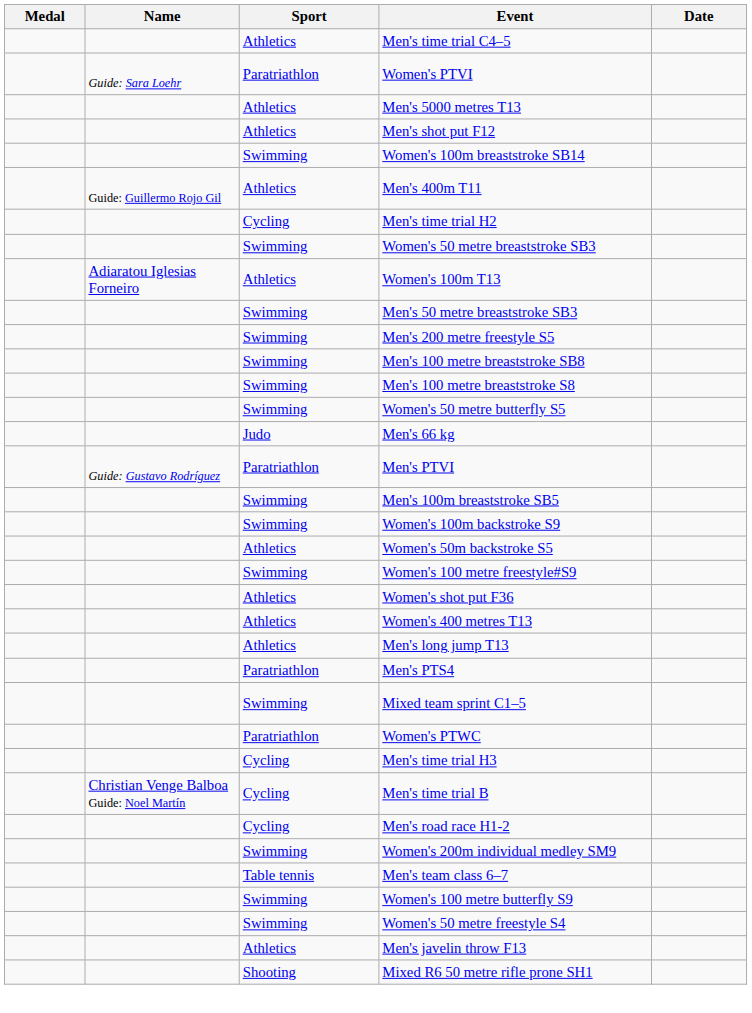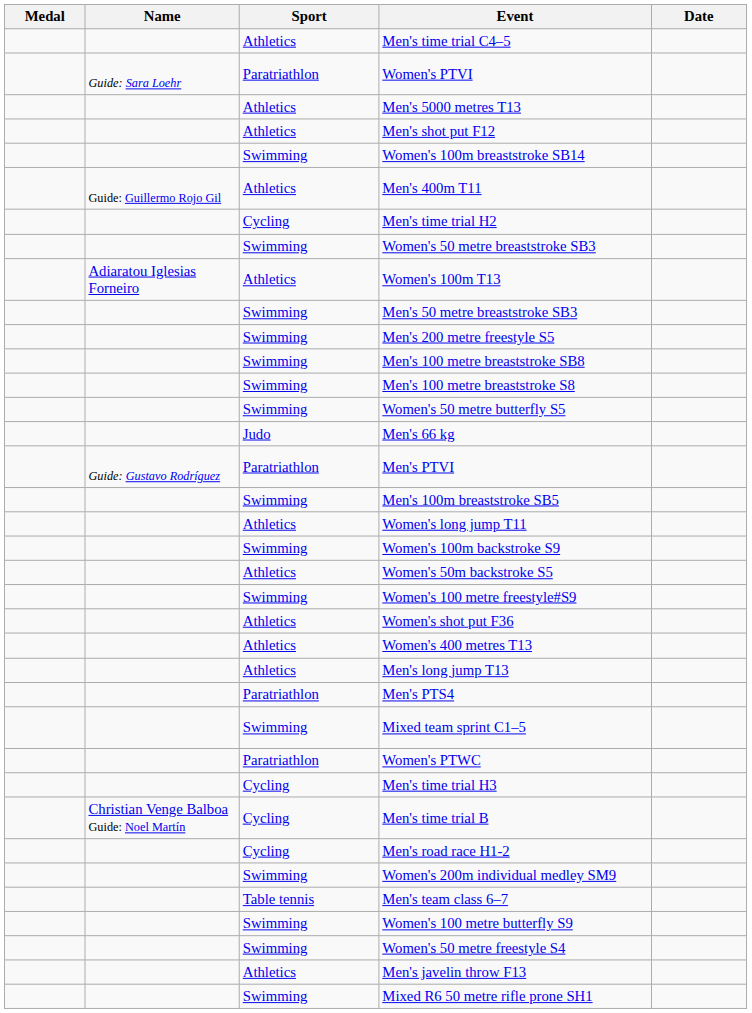 <table class="wikitable sortable" style="font-size:95%">
 <tr>
 <th style="width:5em">Medal</th>
 <th style="width:10em">Name</th>
 <th style="width:9em">Sport</th>
 <th style="width:18em">Event</th>
 <th style="width:6em">Date</th>
 </tr>
 <tr>
 <td></td>
 <td></td>
 <td><a href='#'>Athletics</a></td>
 <td><a href='#'>Men's time trial C4–5</a></td>
 <td></td>
 </tr>
 <tr>
 <td></td>
 <td><br><small><em>Guide: <a href='#'>Sara Loehr</a></em> </small></td>
 <td><a href='#'>Paratriathlon</a></td>
 <td><a href='#'>Women's PTVI</a></td>
 <td></td>
 </tr>
 <tr>
 <td></td>
 <td></td>
 <td><a href='#'>Athletics</a></td>
 <td><a href='#'>Men's 5000 metres T13</a></td>
 <td></td>
 </tr>
 <tr>
 <td></td>
 <td></td>
 <td><a href='#'>Athletics</a></td>
 <td><a href='#'>Men's shot put F12</a></td>
 <td></td>
 </tr>
 <tr>
 <td></td>
 <td></td>
 <td><a href='#'>Swimming</a></td>
 <td><a href='#'>Women's 100m breaststroke SB14</a></td>
 <td></td>
 </tr>
 <tr>
 <td></td>
 <td><br><small>Guide: <a href='#'>Guillermo Rojo Gil</a></small></td>
 <td><a href='#'>Athletics</a></td>
 <td><a href='#'>Men's 400m T11</a></td>
 <td></td>
 </tr>
 <tr>
 <td></td>
 <td></td>
 <td><a href='#'>Cycling</a></td>
 <td><a href='#'>Men's time trial H2</a></td>
 <td></td>
 </tr>
 <tr>
 <td></td>
 <td></td>
 <td><a href='#'>Swimming</a></td>
 <td><a href='#'>Women's 50 metre breaststroke SB3</a></td>
 <td></td>
 </tr>
 <tr>
 <td></td>
 <td><a href='#'>Adiaratou Iglesias Forneiro</a></td>
 <td><a href='#'>Athletics</a></td>
 <td><a href='#'>Women's 100m T13</a></td>
 <td></td>
 </tr>
 <tr>
 <td></td>
 <td></td>
 <td><a href='#'>Swimming</a></td>
 <td><a href='#'>Men's 50 metre breaststroke SB3</a></td>
 <td></td>
 </tr>
 <tr>
 <td></td>
 <td></td>
 <td><a href='#'>Swimming</a></td>
 <td><a href='#'>Men's 200 metre freestyle S5</a></td>
 <td></td>
 </tr>
 <tr>
 <td></td>
 <td></td>
 <td><a href='#'>Swimming</a></td>
 <td><a href='#'>Men's 100 metre breaststroke SB8</a></td>
 <td></td>
 </tr>
 <tr>
 <td></td>
 <td></td>
 <td><a href='#'>Swimming</a></td>
 <td><a href='#'>Men's 100 metre breaststroke S8</a></td>
 <td></td>
 </tr>
 <tr>
 <td></td>
 <td></td>
 <td><a href='#'>Swimming</a></td>
 <td><a href='#'>Women's 50 metre butterfly S5</a></td>
 <td></td>
 </tr>
 <tr>
 <td></td>
 <td></td>
 <td><a href='#'>Judo</a></td>
 <td><a href='#'>Men's 66 kg</a></td>
 <td></td>
 </tr>
 <tr>
 <td></td>
 <td><br><small><em>Guide: <a href='#'>Gustavo Rodríguez</a></em></small></td>
 <td><a href='#'>Paratriathlon</a></td>
 <td><a href='#'>Men's PTVI</a></td>
 <td></td>
 </tr>
 <tr>
 <td></td>
 <td></td>
 <td><a href='#'>Swimming</a></td>
 <td><a href='#'>Men's 100m breaststroke SB5</a></td>
 <td></td>
 </tr>
 <tr>
 <td></td>
 <td></td>
+<td><a href='#'>Athletics</a></td>
+<td><a href='#'>Women's long jump T11</a></td>
+<td></td>
+</tr>
+<tr>
+<td></td>
+<td></td>
 <td><a href='#'>Swimming</a></td>
 <td><a href='#'>Women's 100m backstroke S9</a></td>
 <td></td>
 </tr>
 <tr>
 <td></td>
 <td></td>
 <td><a href='#'>Athletics</a></td>
 <td><a href='#'>Women's 50m backstroke S5</a></td>
 <td></td>
 </tr>
 <tr>
 <td></td>
 <td></td>
 <td><a href='#'>Swimming</a></td>
 <td><a href='#'>Women's 100 metre freestyle#S9</a></td>
 <td></td>
 </tr>
 <tr>
 <td></td>
 <td></td>
 <td><a href='#'>Athletics</a></td>
 <td><a href='#'>Women's shot put F36</a></td>
 <td></td>
 </tr>
 <tr>
 <td></td>
 <td></td>
 <td><a href='#'>Athletics</a></td>
 <td><a href='#'>Women's 400 metres T13</a></td>
 <td></td>
 </tr>
 <tr>
 <td></td>
 <td></td>
 <td><a href='#'>Athletics</a></td>
 <td><a href='#'>Men's long jump T13</a></td>
 <td></td>
 </tr>
 <tr>
 <td></td>
 <td></td>
 <td><a href='#'>Paratriathlon</a></td>
 <td><a href='#'>Men's PTS4</a></td>
 <td></td>
 </tr>
 <tr>
 <td></td>
 <td><br><br></td>
 <td><a href='#'>Swimming</a></td>
 <td><a href='#'>Mixed team sprint C1–5</a></td>
 <td></td>
 </tr>
 <tr>
 <td></td>
 <td></td>
 <td><a href='#'>Paratriathlon</a></td>
 <td><a href='#'>Women's PTWC</a></td>
 <td></td>
 </tr>
 <tr>
 <td></td>
 <td></td>
 <td><a href='#'>Cycling</a></td>
 <td><a href='#'>Men's time trial H3</a></td>
 <td></td>
 </tr>
 <tr>
 <td></td>
 <td><a href='#'>Christian Venge Balboa</a> <small>Guide: <a href='#'>Noel Martín</a></small></td>
 <td><a href='#'>Cycling</a></td>
 <td><a href='#'>Men's time trial B</a></td>
 <td></td>
 </tr>
 <tr>
 <td></td>
 <td></td>
 <td><a href='#'>Cycling</a></td>
 <td><a href='#'>Men's road race H1-2</a></td>
 <td></td>
 </tr>
 <tr>
 <td></td>
 <td></td>
 <td><a href='#'>Swimming</a></td>
 <td><a href='#'>Women's 200m individual medley SM9</a></td>
 <td></td>
 </tr>
 <tr>
 <td></td>
 <td><br></td>
 <td><a href='#'>Table tennis</a></td>
 <td><a href='#'>Men's team class 6–7</a></td>
 <td></td>
 </tr>
 <tr>
 <td></td>
 <td></td>
 <td><a href='#'>Swimming</a></td>
 <td><a href='#'>Women's 100 metre butterfly S9</a></td>
 <td></td>
 </tr>
 <tr>
 <td></td>
 <td></td>
 <td><a href='#'>Swimming</a></td>
 <td><a href='#'>Women's 50 metre freestyle S4</a></td>
 <td></td>
 </tr>
 <tr>
 <td></td>
 <td></td>
 <td><a href='#'>Athletics</a></td>
 <td><a href='#'>Men's javelin throw F13</a></td>
 <td></td>
 </tr>
 <tr>
 <td></td>
 <td></td>
-<td><a href='#'>Shooting</a></td>
+<td><a href='#'>Swimming</a></td>
 <td><a href='#'>Mixed R6 50 metre rifle prone SH1</a></td>
 <td></td>
 </tr>
 </table>
